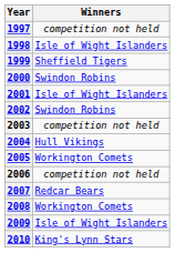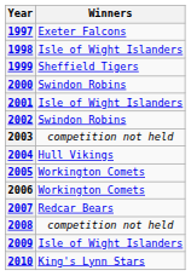 <table class="wikitable" style="font-size: 90%">
 <tr>
 <th>Year</th>
 <th>Winners</th>
 </tr>
 <tr>
 <th><a href='#'>1997</a></th>
-<td align=center><em>competition not held</em></td>
+<td><a href='#'>Exeter Falcons</a></td>
 </tr>
 <tr>
 <th><a href='#'>1998</a></th>
 <td><a href='#'>Isle of Wight Islanders</a></td>
 </tr>
 <tr>
 <th><a href='#'>1999</a></th>
 <td><a href='#'>Sheffield Tigers</a></td>
 </tr>
 <tr>
 <th><a href='#'>2000</a></th>
 <td><a href='#'>Swindon Robins</a></td>
 </tr>
 <tr>
 <th><a href='#'>2001</a></th>
 <td><a href='#'>Isle of Wight Islanders</a></td>
 </tr>
 <tr>
 <th><a href='#'>2002</a></th>
 <td><a href='#'>Swindon Robins</a></td>
 </tr>
 <tr>
 <th>2003</th>
 <td align=center><em>competition not held</em></td>
 </tr>
 <tr>
 <th><a href='#'>2004</a></th>
 <td><a href='#'>Hull Vikings</a></td>
 </tr>
 <tr>
 <th><a href='#'>2005</a></th>
 <td><a href='#'>Workington Comets</a></td>
 </tr>
 <tr>
 <th>2006</th>
-<td align=center><em>competition not held</em></td>
+<td><a href='#'>Workington Comets</a></td>
 </tr>
 <tr>
 <th><a href='#'>2007</a></th>
 <td><a href='#'>Redcar Bears</a></td>
 </tr>
 <tr>
 <th><a href='#'>2008</a></th>
-<td><a href='#'>Workington Comets</a></td>
+<td align=center><em>competition not held</em></td>
 </tr>
 <tr>
 <th><a href='#'>2009</a></th>
 <td><a href='#'>Isle of Wight Islanders</a></td>
 </tr>
 <tr>
 <th><a href='#'>2010</a></th>
 <td><a href='#'>King's Lynn Stars</a></td>
 </tr>
 </table>
